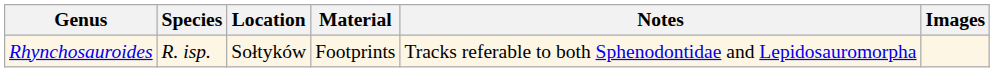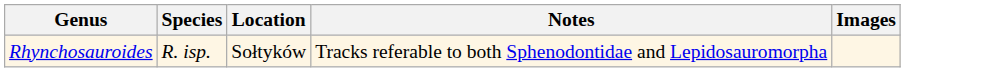 <table class="wikitable">
 <tr>
 <th>Genus</th>
 <th>Species</th>
 <th>Location</th>
-<th>Material</th>
 <th>Notes</th>
 <th>Images</th>
 </tr>
 <tr>
 <td style="background:#FEF6E4;"><em><a href='#'>Rhynchosauroides</a></em></td>
 <td style="background:#FEF6E4;"><em>R. isp.</em></td>
 <td style="background:#FEF6E4;">Sołtyków</td>
-<td style="background:#FEF6E4;">Footprints</td>
 <td style="background:#FEF6E4;">Tracks referable to both <a href='#'>Sphenodontidae</a> and <a href='#'>Lepidosauromorpha</a></td>
 <td style="background:#FEF6E4;"></td>
 </tr>
 </table>
